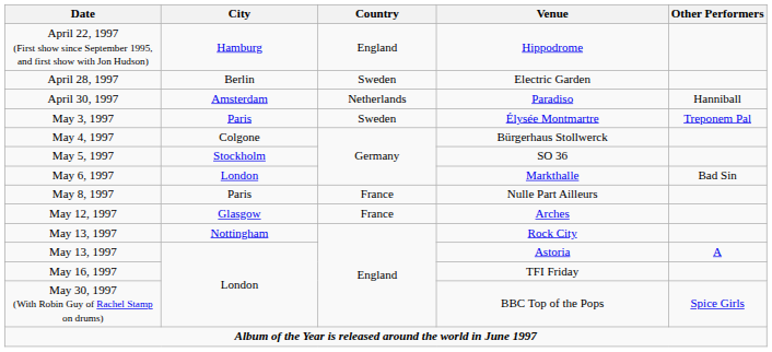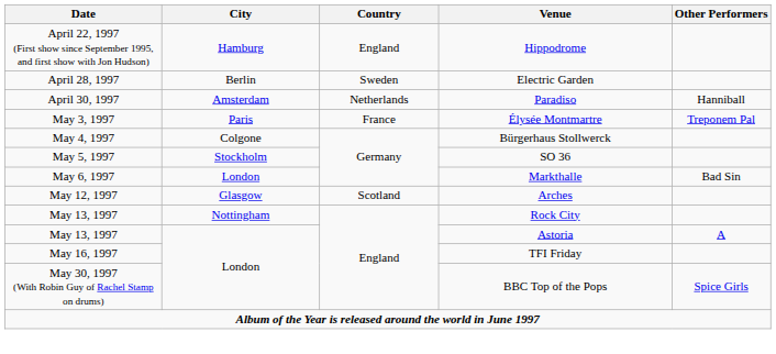 <table class="wikitable" style="text-align:center;">
 <tr>
 <th style="width:200px;">Date</th>
 <th style="width:200px;">City</th>
 <th style="width:150px;">Country</th>
 <th style="width:300px;">Venue</th>
 <th>Other Performers</th>
 </tr>
 <tr>
 <td>April 22, 1997<br><small>(First show since September 1995, and first show with Jon Hudson)</small></td>
 <td><a href='#'>Hamburg</a></td>
 <td>England</td>
 <td><a href='#'>Hippodrome</a></td>
 <td></td>
 </tr>
 <tr>
 <td>April 28, 1997</td>
 <td>Berlin</td>
 <td>Sweden</td>
 <td>Electric Garden</td>
 <td></td>
 </tr>
 <tr>
 <td>April 30, 1997</td>
 <td><a href='#'>Amsterdam</a></td>
 <td>Netherlands</td>
 <td><a href='#'>Paradiso</a></td>
 <td>Hanniball</td>
 </tr>
 <tr>
 <td>May 3, 1997</td>
 <td><a href='#'>Paris</a></td>
-<td>Sweden</td>
+<td>France</td>
 <td><a href='#'>Élysée Montmartre</a></td>
 <td><a href='#'>Treponem Pal</a></td>
 </tr>
 <tr>
 <td>May 4, 1997</td>
 <td>Colgone</td>
 <td rowspan="3">Germany</td>
 <td>Bürgerhaus Stollwerck</td>
 <td></td>
 </tr>
 <tr>
 <td>May 5, 1997</td>
 <td><a href='#'>Stockholm</a></td>
 <td>SO 36</td>
 <td></td>
 </tr>
 <tr>
 <td>May 6, 1997</td>
 <td><a href='#'>London</a></td>
 <td><a href='#'>Markthalle</a></td>
 <td>Bad Sin</td>
 </tr>
 <tr>
-<td>May 8, 1997</td>
-<td>Paris</td>
-<td>France</td>
-<td>Nulle Part Ailleurs</td>
-<td></td>
-</tr>
-<tr>
 <td>May 12, 1997</td>
 <td><a href='#'>Glasgow</a></td>
-<td>France</td>
+<td>Scotland</td>
 <td><a href='#'>Arches</a></td>
 <td></td>
 </tr>
 <tr>
 <td>May 13, 1997</td>
 <td><a href='#'>Nottingham</a></td>
 <td rowspan="4">England</td>
 <td><a href='#'>Rock City</a></td>
 <td></td>
 </tr>
 <tr>
 <td>May 13, 1997</td>
 <td rowspan="3">London</td>
 <td><a href='#'>Astoria</a></td>
 <td><a href='#'>A</a></td>
 </tr>
 <tr>
 <td>May 16, 1997</td>
 <td>TFI Friday</td>
 <td></td>
 </tr>
 <tr>
 <td>May 30, 1997<br><small>(With Robin Guy of <a href='#'>Rachel Stamp</a> on drums)</small></td>
 <td>BBC Top of the Pops</td>
 <td><a href='#'>Spice Girls</a></td>
 </tr>
 <tr>
 <td colspan="5"><strong><em>Album of the Year<em> is released around the world in June 1997<strong></td>
 </tr>
 </table>
